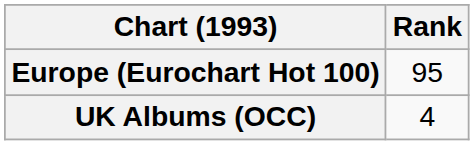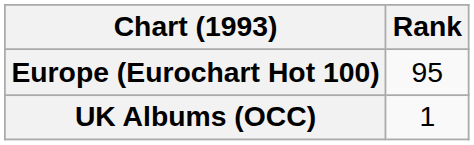 <table class="wikitable plainrowheaders">
 <tr>
 <th>Chart (1993)</th>
 <th>Rank</th>
 </tr>
 <tr>
 <th scope="row">Europe (Eurochart Hot 100)</th>
 <td align=center>95</td>
 </tr>
 <tr>
 <th scope="row">UK Albums (OCC)</th>
-<td align=center>4</td>
+<td align=center>1</td>
 </tr>
 </table>
